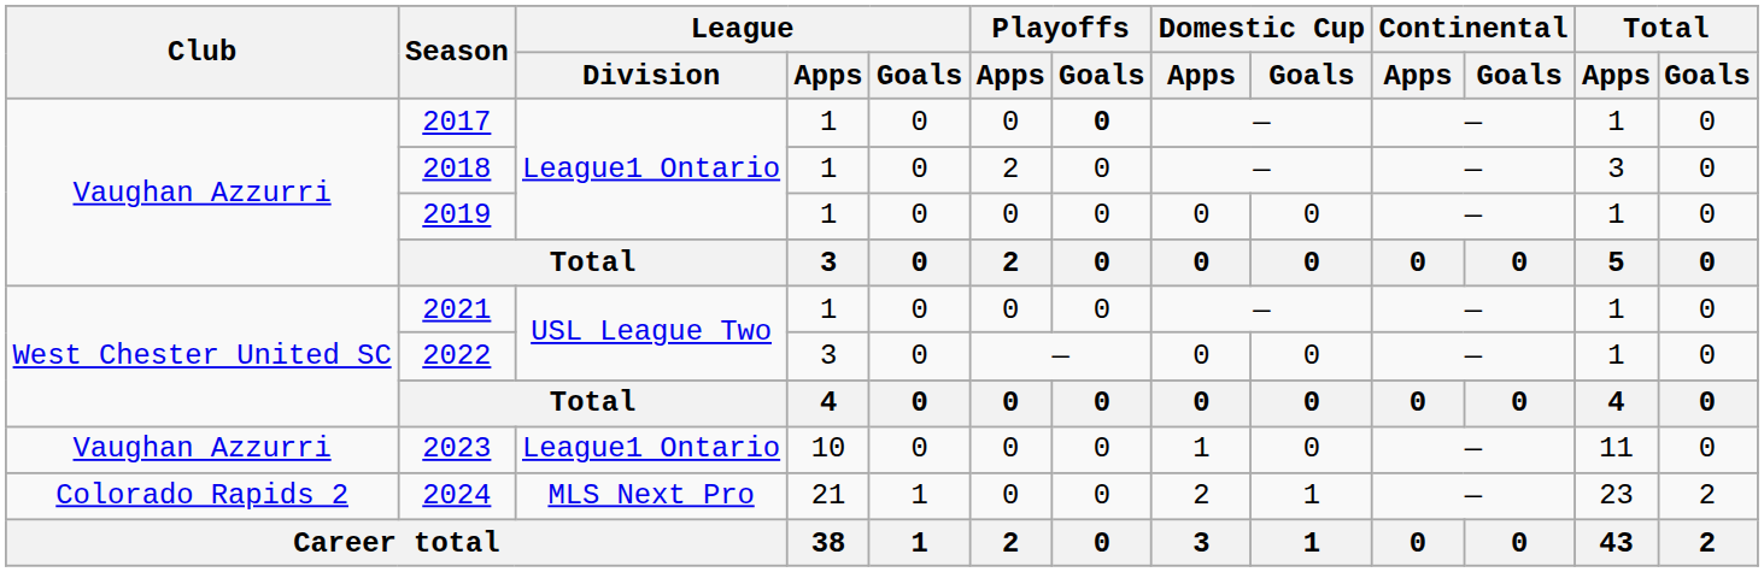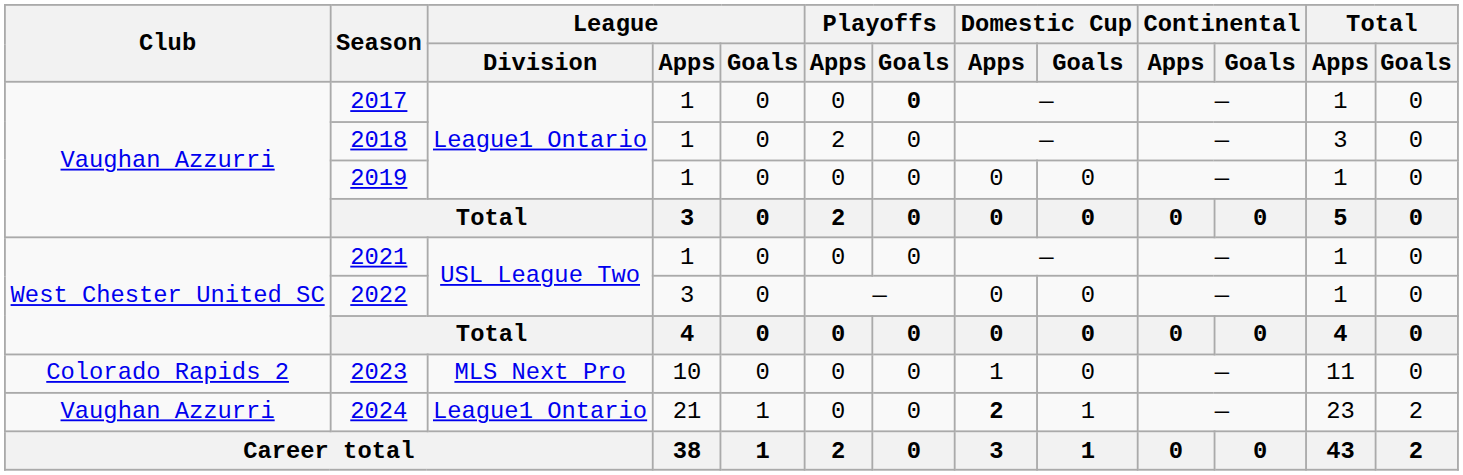 <table class="wikitable" style="text-align: center">
 <tr>
 <th rowspan="2">Club</th>
 <th rowspan="2">Season</th>
 <th colspan="3">League</th>
 <th colspan="2">Playoffs</th>
 <th colspan="2">Domestic Cup</th>
 <th colspan="2">Continental</th>
 <th colspan="2">Total</th>
 </tr>
 <tr>
 <th>Division</th>
 <th>Apps</th>
 <th>Goals</th>
 <th>Apps</th>
 <th>Goals</th>
 <th>Apps</th>
 <th>Goals</th>
 <th>Apps</th>
 <th>Goals</th>
 <th>Apps</th>
 <th>Goals</th>
 </tr>
 <tr>
 <td rowspan=4><a href='#'>Vaughan Azzurri</a></td>
 <td><a href='#'>2017</a></td>
 <td rowspan=3><a href='#'>League1 Ontario</a></td>
 <td>1</td>
 <td>0</td>
 <td>0</td>
 <td><strong>0</strong></td>
 <td colspan="2">—</td>
 <td colspan="2">—</td>
 <td>1</td>
 <td>0</td>
 </tr>
 <tr>
 <td><a href='#'>2018</a></td>
 <td>1</td>
 <td>0</td>
 <td>2</td>
 <td>0</td>
 <td colspan="2">—</td>
 <td colspan="2">—</td>
 <td>3</td>
 <td>0</td>
 </tr>
 <tr>
 <td><a href='#'>2019</a></td>
 <td>1</td>
 <td>0</td>
 <td>0</td>
 <td>0</td>
 <td>0</td>
 <td>0</td>
 <td colspan="2">—</td>
 <td>1</td>
 <td>0</td>
 </tr>
 <tr>
 <th colspan="2"><strong>Total</strong></th>
 <th>3</th>
 <th>0</th>
 <th>2</th>
 <th>0</th>
 <th>0</th>
 <th>0</th>
 <th>0</th>
 <th>0</th>
 <th>5</th>
 <th>0</th>
 </tr>
 <tr>
 <td rowspan=3><a href='#'>West Chester United SC</a></td>
 <td><a href='#'>2021</a></td>
 <td rowspan=2><a href='#'>USL League Two</a></td>
 <td>1</td>
 <td>0</td>
 <td>0</td>
 <td>0</td>
 <td colspan="2">—</td>
 <td colspan="2">—</td>
 <td>1</td>
 <td>0</td>
 </tr>
 <tr>
 <td><a href='#'>2022</a></td>
 <td>3</td>
 <td>0</td>
 <td colspan="2">—</td>
 <td>0</td>
 <td>0</td>
 <td colspan="2">—</td>
 <td>1</td>
 <td>0</td>
 </tr>
 <tr>
 <th colspan="2"><strong>Total</strong></th>
 <th>4</th>
 <th>0</th>
 <th>0</th>
 <th>0</th>
 <th>0</th>
 <th>0</th>
 <th>0</th>
 <th>0</th>
 <th>4</th>
 <th>0</th>
 </tr>
 <tr>
-<td><a href='#'>Vaughan Azzurri</a></td>
+<td><a href='#'>Colorado Rapids 2</a></td>
 <td><a href='#'>2023</a></td>
-<td><a href='#'>League1 Ontario</a></td>
+<td><a href='#'>MLS Next Pro</a></td>
 <td>10</td>
 <td>0</td>
 <td>0</td>
 <td>0</td>
 <td>1</td>
 <td>0</td>
 <td colspan="2">—</td>
 <td>11</td>
 <td>0</td>
 </tr>
 <tr>
-<td><a href='#'>Colorado Rapids 2</a></td>
+<td><a href='#'>Vaughan Azzurri</a></td>
 <td><a href='#'>2024</a></td>
-<td><a href='#'>MLS Next Pro</a></td>
+<td><a href='#'>League1 Ontario</a></td>
 <td>21</td>
 <td>1</td>
 <td>0</td>
 <td>0</td>
-<td>2</td>
+<td><strong>2</strong></td>
 <td>1</td>
 <td colspan="2">—</td>
 <td>23</td>
 <td>2</td>
 </tr>
 <tr>
 <th colspan="3"><strong>Career total</strong></th>
 <th>38</th>
 <th>1</th>
 <th>2</th>
 <th>0</th>
 <th>3</th>
 <th>1</th>
 <th>0</th>
 <th>0</th>
 <th>43</th>
 <th>2</th>
 </tr>
 </table>
